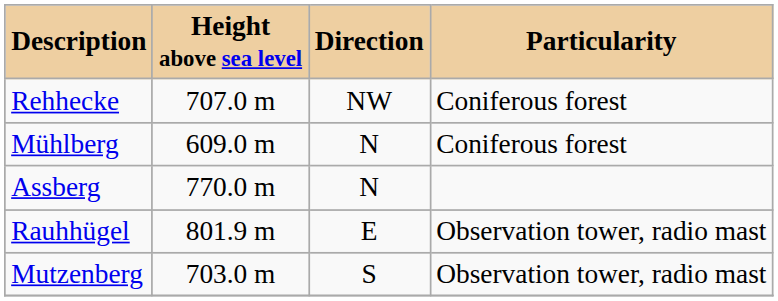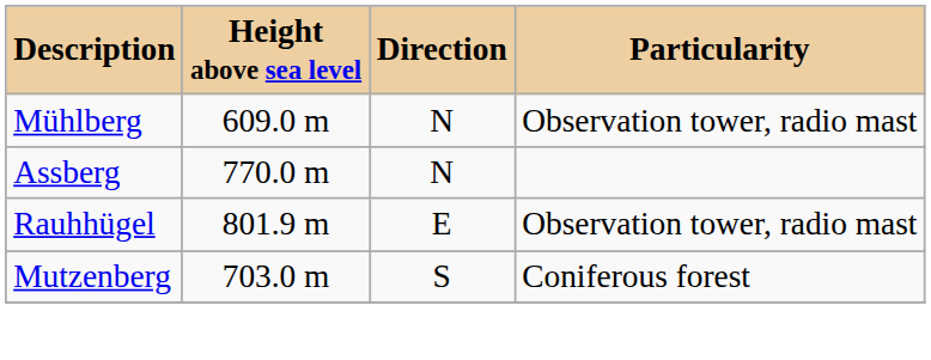 <table class="wikitable">
 <tr bgcolor="#EECFA1" align="center">
 <td><strong>Description</strong></td>
 <td><strong>Height <br><small> above <a href='#'>sea level</a> </small> </strong></td>
 <td><strong>Direction</strong></td>
 <td><strong>Particularity</strong></td>
 </tr>
 <tr>
-<td><a href='#'>Rehhecke</a></td>
-<td align="center">707.0 m</td>
-<td align="center">NW</td>
-<td>Coniferous forest</td>
-</tr>
-<tr>
 <td><a href='#'>Mühlberg</a></td>
 <td align="center">609.0 m</td>
 <td align="center">N</td>
-<td>Coniferous forest</td>
+<td align="center">Observation tower, radio mast</td>
 </tr>
 <tr>
 <td><a href='#'>Assberg</a></td>
 <td align="center">770.0 m</td>
 <td align="center">N</td>
 <td></td>
 </tr>
 <tr>
 <td><a href='#'>Rauhhügel</a></td>
 <td align="center">801.9 m</td>
 <td align="center">E</td>
 <td align="center">Observation tower, radio mast</td>
 </tr>
 <tr>
 <td><a href='#'>Mutzenberg</a></td>
 <td align="center">703.0 m</td>
 <td align="center">S</td>
-<td align="center">Observation tower, radio mast</td>
+<td>Coniferous forest</td>
 </tr>
 <tr>
 </tr>
 </table>
